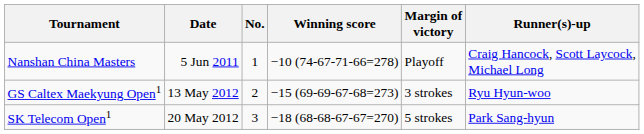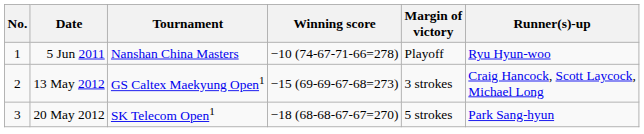 <table class="wikitable" style="font-size:95%;">
 <tr>
+<th>No.</th>
+<th>Date</th>
 <th>Tournament</th>
-<th>Date</th>
-<th>No.</th>
 <th>Winning score</th>
 <th>Margin of<br>victory</th>
 <th>Runner(s)-up</th>
 </tr>
 <tr>
+<td align=center>1</td>
+<td align=right>5 Jun <a href='#'>2011</a></td>
 <td><a href='#'>Nanshan China Masters</a></td>
-<td align=right>5 Jun <a href='#'>2011</a></td>
-<td align=center>1</td>
 <td>−10 (74-67-71-66=278)</td>
 <td>Playoff</td>
+<td> <a href='#'>Ryu Hyun-woo</a></td>
+</tr>
+<tr>
+<td align=center>2</td>
+<td align=right>13 May <a href='#'>2012</a></td>
+<td><a href='#'>GS Caltex Maekyung Open</a><sup>1</sup></td>
+<td>−15 (69-69-67-68=273)</td>
+<td>3 strokes</td>
 <td> <a href='#'>Craig Hancock</a>,  <a href='#'>Scott Laycock</a>,<br> <a href='#'>Michael Long</a></td>
 </tr>
 <tr>
-<td><a href='#'>GS Caltex Maekyung Open</a><sup>1</sup></td>
-<td align=right>13 May <a href='#'>2012</a></td>
-<td align=center>2</td>
-<td>−15 (69-69-67-68=273)</td>
-<td>3 strokes</td>
-<td> <a href='#'>Ryu Hyun-woo</a></td>
-</tr>
-<tr>
+<td align=center>3</td>
+<td align=right>20 May 2012</td>
 <td><a href='#'>SK Telecom Open</a><sup>1</sup></td>
-<td align=right>20 May 2012</td>
-<td align=center>3</td>
 <td>−18 (68-68-67-67=270)</td>
 <td>5 strokes</td>
 <td> <a href='#'>Park Sang-hyun</a></td>
 </tr>
 </table>
